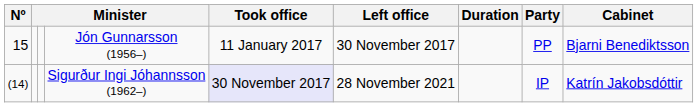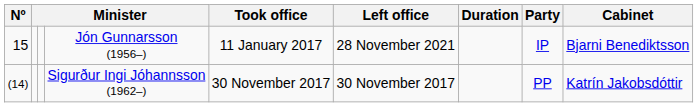 <table class="wikitable" style="text-align: center;">
 <tr>
 <th>Nº</th>
 <th colspan="3">Minister</th>
 <th>Took office</th>
 <th>Left office</th>
 <th>Duration</th>
 <th>Party</th>
 <th>Cabinet</th>
 </tr>
 <tr>
 <td style="text-align: right;">15</td>
 <td></td>
 <td></td>
 <td><a href='#'>Jón Gunnarsson</a><br><small>(1956–)</small></td>
 <td>11 January 2017</td>
-<td>30 November 2017</td>
+<td>28 November 2021</td>
 <td></td>
-<td><a href='#'>PP</a></td>
+<td><a href='#'>IP</a></td>
 <td style="text-align: left;"><a href='#'>Bjarni Benediktsson</a></td>
 </tr>
 <tr>
 <td style="text-align: right;"><small>(14)</small></td>
 <td></td>
 <td></td>
 <td><a href='#'>Sigurður Ingi Jóhannsson</a><br><small>(1962–)</small></td>
-<td style="background: lavender;">30 November 2017</td>
-<td>28 November 2021</td>
+<td>30 November 2017</td>
+<td>30 November 2017</td>
 <td></td>
-<td><a href='#'>IP</a></td>
+<td><a href='#'>PP</a></td>
 <td style="text-align: left;"><a href='#'>Katrín Jakobsdóttir</a></td>
 </tr>
 </table>
